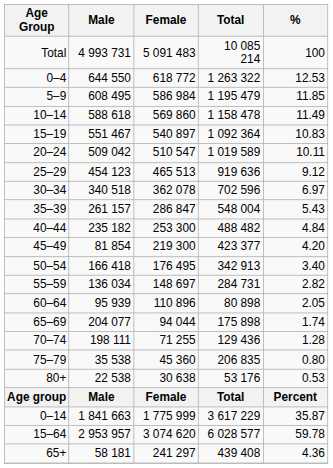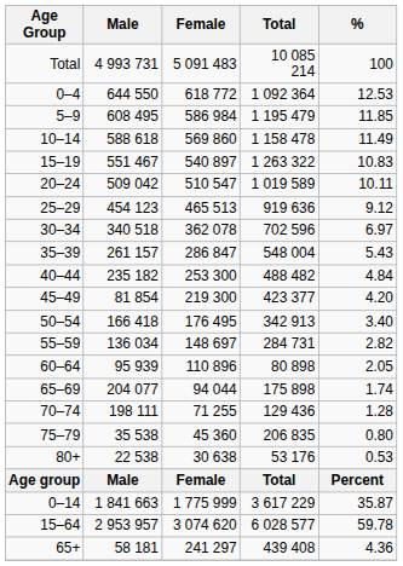 <table class="wikitable">
 <tr>
 <th width="80">Age Group</th>
 <th width="80">Male</th>
 <th width="80">Female</th>
 <th width="80">Total</th>
 <th width="80">%</th>
 </tr>
 <tr>
 <td align="right">Total</td>
 <td align="right">4 993 731</td>
 <td align="right">5 091 483</td>
 <td align="right">10 085 214</td>
 <td align="right">100</td>
 </tr>
 <tr>
 <td align="right">0–4</td>
 <td align="right">644 550</td>
 <td align="right">618 772</td>
-<td align="right">1 263 322</td>
+<td align="right">1 092 364</td>
 <td align="right">12.53</td>
 </tr>
 <tr>
 <td align="right">5–9</td>
 <td align="right">608 495</td>
 <td align="right">586 984</td>
 <td align="right">1 195 479</td>
 <td align="right">11.85</td>
 </tr>
 <tr>
 <td align="right">10–14</td>
 <td align="right">588 618</td>
 <td align="right">569 860</td>
 <td align="right">1 158 478</td>
 <td align="right">11.49</td>
 </tr>
 <tr>
 <td align="right">15–19</td>
 <td align="right">551 467</td>
 <td align="right">540 897</td>
-<td align="right">1 092 364</td>
+<td align="right">1 263 322</td>
 <td align="right">10.83</td>
 </tr>
 <tr>
 <td align="right">20–24</td>
 <td align="right">509 042</td>
 <td align="right">510 547</td>
 <td align="right">1 019 589</td>
 <td align="right">10.11</td>
 </tr>
 <tr>
 <td align="right">25–29</td>
 <td align="right">454 123</td>
 <td align="right">465 513</td>
 <td align="right">919 636</td>
 <td align="right">9.12</td>
 </tr>
 <tr>
 <td align="right">30–34</td>
 <td align="right">340 518</td>
 <td align="right">362 078</td>
 <td align="right">702 596</td>
 <td align="right">6.97</td>
 </tr>
 <tr>
 <td align="right">35–39</td>
 <td align="right">261 157</td>
 <td align="right">286 847</td>
 <td align="right">548 004</td>
 <td align="right">5.43</td>
 </tr>
 <tr>
 <td align="right">40–44</td>
 <td align="right">235 182</td>
 <td align="right">253 300</td>
 <td align="right">488 482</td>
 <td align="right">4.84</td>
 </tr>
 <tr>
 <td align="right">45–49</td>
 <td align="right">81 854</td>
 <td align="right">219 300</td>
 <td align="right">423 377</td>
 <td align="right">4.20</td>
 </tr>
 <tr>
 <td align="right">50–54</td>
 <td align="right">166 418</td>
 <td align="right">176 495</td>
 <td align="right">342 913</td>
 <td align="right">3.40</td>
 </tr>
 <tr>
 <td align="right">55–59</td>
 <td align="right">136 034</td>
 <td align="right">148 697</td>
 <td align="right">284 731</td>
 <td align="right">2.82</td>
 </tr>
 <tr>
 <td align="right">60–64</td>
 <td align="right">95 939</td>
 <td align="right">110 896</td>
 <td align="right">80 898</td>
 <td align="right">2.05</td>
 </tr>
 <tr>
 <td align="right">65–69</td>
 <td align="right">204 077</td>
 <td align="right">94 044</td>
 <td align="right">175 898</td>
 <td align="right">1.74</td>
 </tr>
 <tr>
 <td align="right">70–74</td>
 <td align="right">198 111</td>
 <td align="right">71 255</td>
 <td align="right">129 436</td>
 <td align="right">1.28</td>
 </tr>
 <tr>
 <td align="right">75–79</td>
 <td align="right">35 538</td>
 <td align="right">45 360</td>
 <td align="right">206 835</td>
 <td align="right">0.80</td>
 </tr>
 <tr>
 <td align="right">80+</td>
 <td align="right">22 538</td>
 <td align="right">30 638</td>
 <td align="right">53 176</td>
 <td align="right">0.53</td>
 </tr>
 <tr>
 <th width="50">Age group</th>
 <th width="80">Male</th>
 <th width="80">Female</th>
 <th width="80">Total</th>
 <th width="50">Percent</th>
 </tr>
 <tr>
 <td align="right">0–14</td>
 <td align="right">1 841 663</td>
 <td align="right">1 775 999</td>
 <td align="right">3 617 229</td>
 <td align="right">35.87</td>
 </tr>
 <tr>
 <td align="right">15–64</td>
 <td align="right">2 953 957</td>
 <td align="right">3 074 620</td>
 <td align="right">6 028 577</td>
 <td align="right">59.78</td>
 </tr>
 <tr>
 <td align="right">65+</td>
 <td align="right">58 181</td>
 <td align="right">241 297</td>
 <td align="right">439 408</td>
 <td align="right">4.36</td>
 </tr>
 <tr>
 </tr>
 </table>
